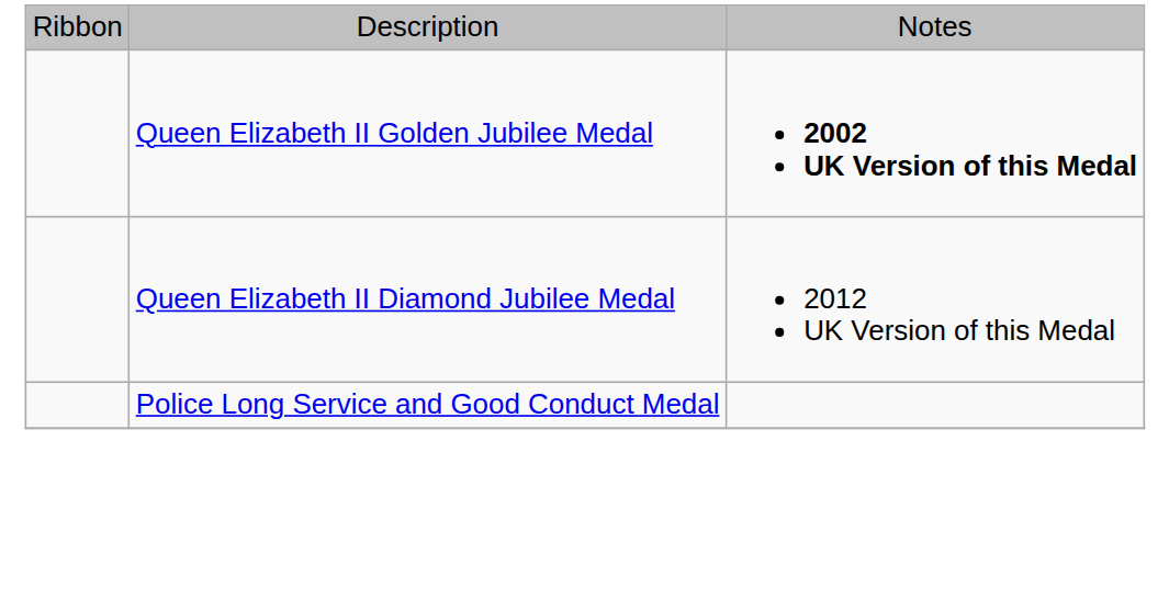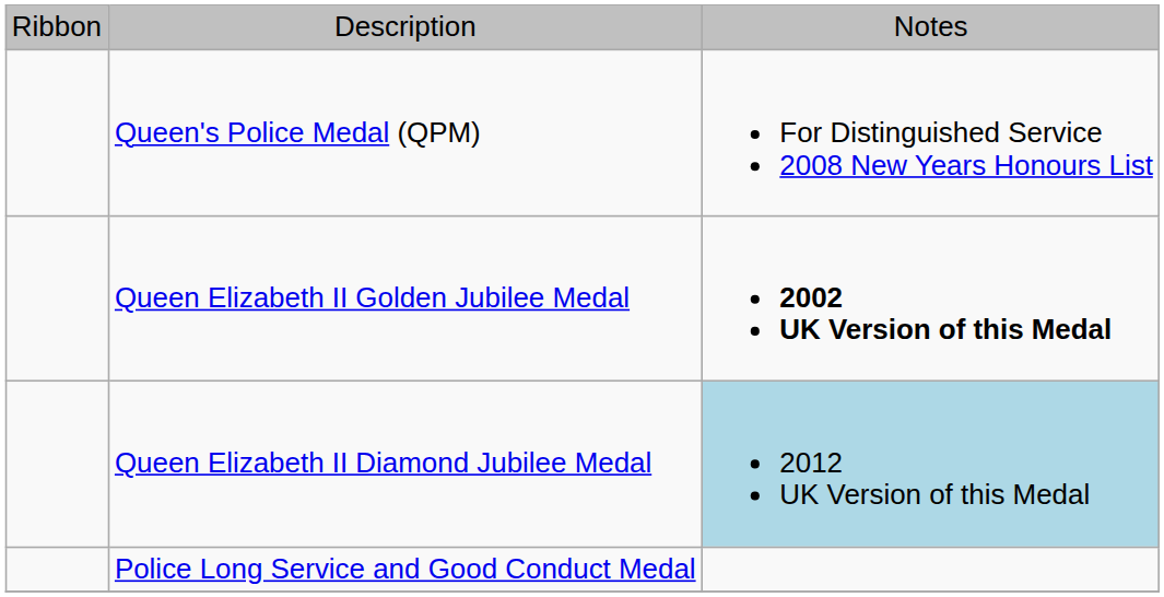 <table class="wikitable" style="margin:1em auto;">
 <tr style="background:silver;" align="center">
 <td>Ribbon</td>
 <td>Description</td>
 <td>Notes</td>
+</tr>
+<tr>
+<td></td>
+<td><a href='#'>Queen's Police Medal</a> (QPM)</td>
+<td><br><ul><li>For Distinguished Service</li><li><a href='#'>2008 New Years Honours List</a></li></ul></td>
 </tr>
 <tr>
 <td></td>
 <td><a href='#'>Queen Elizabeth II Golden Jubilee Medal</a></td>
 <td><strong><br><ul><li>2002</li><li>UK Version of this Medal</li></ul></strong></td>
 </tr>
 <tr>
 <td></td>
 <td><a href='#'>Queen Elizabeth II Diamond Jubilee Medal</a></td>
-<td><br><ul><li>2012</li><li>UK Version of this Medal</li></ul></td>
+<td style="background: lightblue;"><br><ul><li>2012</li><li>UK Version of this Medal</li></ul></td>
 </tr>
 <tr>
 <td></td>
 <td><a href='#'>Police Long Service and Good Conduct Medal</a></td>
 <td></td>
 </tr>
 <tr>
 </tr>
 </table>
